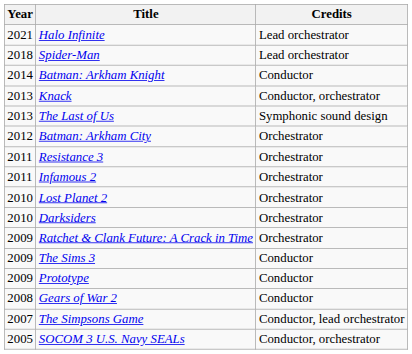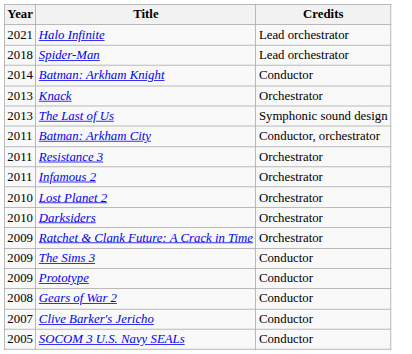 <table class="wikitable">
 <tr>
 <th>Year</th>
 <th>Title</th>
 <th>Credits</th>
 </tr>
 <tr>
 <td>2021</td>
 <td><em><a href='#'>Halo Infinite</a></em></td>
 <td>Lead orchestrator</td>
 </tr>
 <tr>
 <td>2018</td>
 <td><em><a href='#'>Spider-Man</a></em></td>
 <td>Lead orchestrator</td>
 </tr>
 <tr>
 <td>2014</td>
 <td><em><a href='#'>Batman: Arkham Knight</a></em></td>
 <td>Conductor</td>
 </tr>
 <tr>
 <td>2013</td>
 <td><a href='#'><em>Knack</em></a></td>
-<td>Conductor, orchestrator</td>
+<td>Orchestrator</td>
 </tr>
 <tr>
 <td>2013</td>
 <td><em><a href='#'>The Last of Us</a></em></td>
 <td>Symphonic sound design</td>
 </tr>
 <tr>
-<td>2012</td>
+<td>2011</td>
 <td><em><a href='#'>Batman: Arkham City</a></em></td>
-<td>Orchestrator</td>
+<td>Conductor, orchestrator</td>
 </tr>
 <tr>
 <td>2011</td>
 <td><em><a href='#'>Resistance 3</a></em></td>
 <td>Orchestrator</td>
 </tr>
 <tr>
 <td>2011</td>
 <td><em><a href='#'>Infamous 2</a></em></td>
 <td>Orchestrator</td>
 </tr>
 <tr>
 <td>2010</td>
 <td><em><a href='#'>Lost Planet 2</a></em></td>
 <td>Orchestrator</td>
 </tr>
 <tr>
 <td>2010</td>
 <td><em><a href='#'>Darksiders</a></em></td>
 <td>Orchestrator</td>
 </tr>
 <tr>
 <td>2009</td>
 <td><em><a href='#'>Ratchet & Clank Future: A Crack in Time</a></em></td>
 <td>Orchestrator</td>
 </tr>
 <tr>
 <td>2009</td>
 <td><em><a href='#'>The Sims 3</a></em></td>
 <td>Conductor</td>
 </tr>
 <tr>
 <td>2009</td>
 <td><a href='#'><em>Prototype</em></a></td>
 <td>Conductor</td>
 </tr>
 <tr>
 <td>2008</td>
 <td><em><a href='#'>Gears of War 2</a></em></td>
 <td>Conductor</td>
 </tr>
 <tr>
 <td>2007</td>
-<td><em><a href='#'>The Simpsons Game</a></em></td>
-<td>Conductor, lead orchestrator</td>
+<td><em><a href='#'>Clive Barker's Jericho</a></em></td>
+<td>Conductor</td>
 </tr>
 <tr>
 <td>2005</td>
 <td><em><a href='#'>SOCOM 3 U.S. Navy SEALs</a></em></td>
-<td>Conductor, orchestrator</td>
+<td>Conductor</td>
 </tr>
 </table>
